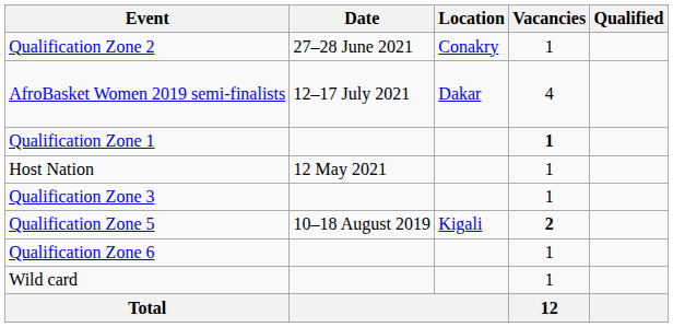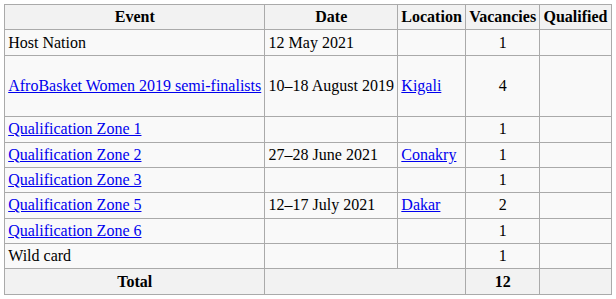 <table class="wikitable">
 <tr>
 <th>Event</th>
 <th>Date</th>
 <th>Location</th>
 <th>Vacancies</th>
 <th>Qualified</th>
 </tr>
 <tr>
-<td><a href='#'>Qualification Zone 2</a></td>
-<td>27–28 June 2021</td>
-<td> <a href='#'>Conakry</a></td>
+<td>Host Nation</td>
+<td>12 May 2021</td>
+<td></td>
 <td align=center>1</td>
 <td></td>
 </tr>
 <tr>
 <td><a href='#'>AfroBasket Women 2019 semi-finalists</a></td>
-<td>12–17 July 2021</td>
-<td> <a href='#'>Dakar</a></td>
+<td>10–18 August 2019</td>
+<td> <a href='#'>Kigali</a></td>
 <td align=center>4</td>
 <td><br><br><br></td>
 </tr>
 <tr>
 <td><a href='#'>Qualification Zone 1</a></td>
 <td></td>
 <td></td>
-<td align=center><strong>1</strong></td>
+<td align=center>1</td>
 <td></td>
 </tr>
 <tr>
-<td>Host Nation</td>
-<td>12 May 2021</td>
-<td></td>
+<td><a href='#'>Qualification Zone 2</a></td>
+<td>27–28 June 2021</td>
+<td> <a href='#'>Conakry</a></td>
 <td align=center>1</td>
 <td></td>
 </tr>
 <tr>
 <td><a href='#'>Qualification Zone 3</a></td>
 <td></td>
 <td></td>
 <td align=center>1</td>
 <td></td>
 </tr>
 <tr>
 <td><a href='#'>Qualification Zone 5</a></td>
-<td>10–18 August 2019</td>
-<td> <a href='#'>Kigali</a></td>
-<td align=center><strong>2</strong></td>
+<td>12–17 July 2021</td>
+<td> <a href='#'>Dakar</a></td>
+<td align=center>2</td>
 <td><br></td>
 </tr>
 <tr>
 <td><a href='#'>Qualification Zone 6</a></td>
 <td></td>
 <td></td>
 <td align=center>1</td>
 <td></td>
 </tr>
 <tr>
 <td>Wild card</td>
 <td></td>
 <td></td>
 <td align=center>1</td>
 <td></td>
 </tr>
 <tr>
 <th>Total</th>
 <th colspan="2"></th>
 <th>12</th>
 <th></th>
 </tr>
 </table>
